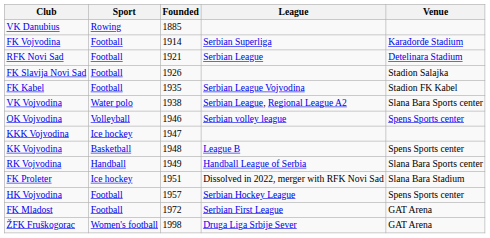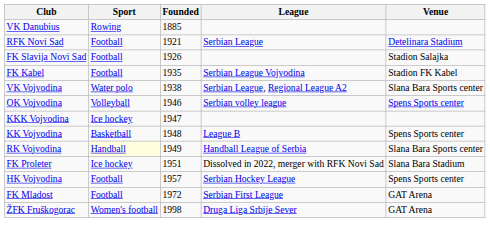 <table class="wikitable">
 <tr>
 <th>Club</th>
 <th>Sport</th>
 <th>Founded</th>
 <th>League</th>
 <th>Venue</th>
 </tr>
 <tr>
 <td><a href='#'>VK Danubius</a></td>
 <td><a href='#'>Rowing</a></td>
 <td>1885</td>
 <td></td>
 <td></td>
-</tr>
-<tr>
-<td><a href='#'>FK Vojvodina</a></td>
-<td><a href='#'>Football</a></td>
-<td>1914</td>
-<td><a href='#'>Serbian Superliga</a></td>
-<td><a href='#'>Karađorđe Stadium</a></td>
 </tr>
 <tr>
 <td><a href='#'>RFK Novi Sad</a></td>
 <td><a href='#'>Football</a></td>
 <td>1921</td>
 <td><a href='#'>Serbian League</a></td>
 <td><a href='#'>Detelinara Stadium</a></td>
 </tr>
 <tr>
 <td><a href='#'>FK Slavija Novi Sad</a></td>
 <td><a href='#'>Football</a></td>
 <td>1926</td>
 <td></td>
 <td>Stadion Salajka</td>
 </tr>
 <tr>
 <td><a href='#'>FK Kabel</a></td>
 <td><a href='#'>Football</a></td>
 <td>1935</td>
 <td><a href='#'>Serbian League Vojvodina</a></td>
 <td>Stadion FK Kabel</td>
 </tr>
 <tr>
 <td><a href='#'>VK Vojvodina</a></td>
 <td><a href='#'>Water polo</a></td>
 <td>1938</td>
 <td><a href='#'>Serbian League</a>, <a href='#'>Regional League A2</a></td>
 <td>Slana Bara Sports center</td>
 </tr>
 <tr>
 <td><a href='#'>OK Vojvodina</a></td>
 <td><a href='#'>Volleyball</a></td>
 <td>1946</td>
 <td><a href='#'>Serbian volley league</a></td>
 <td><a href='#'>Spens Sports center</a></td>
 </tr>
 <tr>
 <td><a href='#'>KKK Vojvodina</a></td>
 <td><a href='#'>Ice hockey</a></td>
 <td>1947</td>
 <td></td>
 </tr>
 <tr>
 <td><a href='#'>KK Vojvodina</a></td>
 <td><a href='#'>Basketball</a></td>
 <td>1948</td>
 <td><a href='#'>League B</a></td>
 <td>Spens Sports center</td>
 </tr>
 <tr>
 <td><a href='#'>RK Vojvodina</a></td>
-<td><a href='#'>Handball</a></td>
+<td style="background: lightyellow;"><a href='#'>Handball</a></td>
 <td>1949</td>
 <td><a href='#'>Handball League of Serbia</a></td>
 <td>Slana Bara Sports center</td>
 </tr>
 <tr>
 <td><a href='#'>FK Proleter</a></td>
 <td><a href='#'>Ice hockey</a></td>
 <td>1951</td>
 <td>Dissolved in 2022, merger with RFK Novi Sad</td>
 <td>Slana Bara Stadium</td>
 </tr>
 <tr>
 <td><a href='#'>HK Vojvodina</a></td>
 <td><a href='#'>Football</a></td>
 <td>1957</td>
 <td><a href='#'>Serbian Hockey League</a></td>
 <td>Spens Sports center</td>
 </tr>
 <tr>
 <td><a href='#'>FK Mladost</a></td>
 <td><a href='#'>Football</a></td>
 <td>1972</td>
 <td><a href='#'>Serbian First League</a></td>
 <td>GAT Arena</td>
 </tr>
 <tr>
 <td><a href='#'>ŽFK Fruškogorac</a></td>
 <td><a href='#'>Women's football</a></td>
 <td>1998</td>
 <td><a href='#'>Druga Liga Srbije Sever</a></td>
 <td>GAT Arena</td>
 </tr>
 </table>
